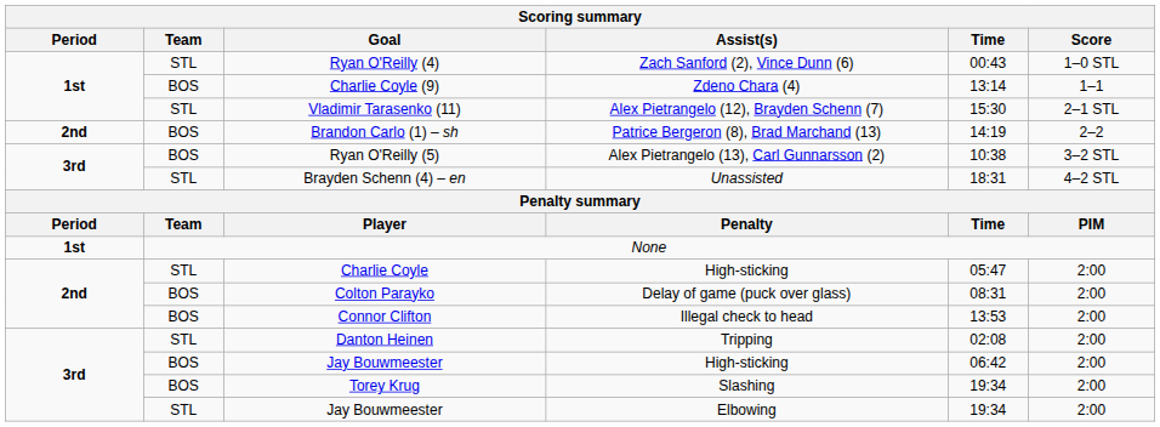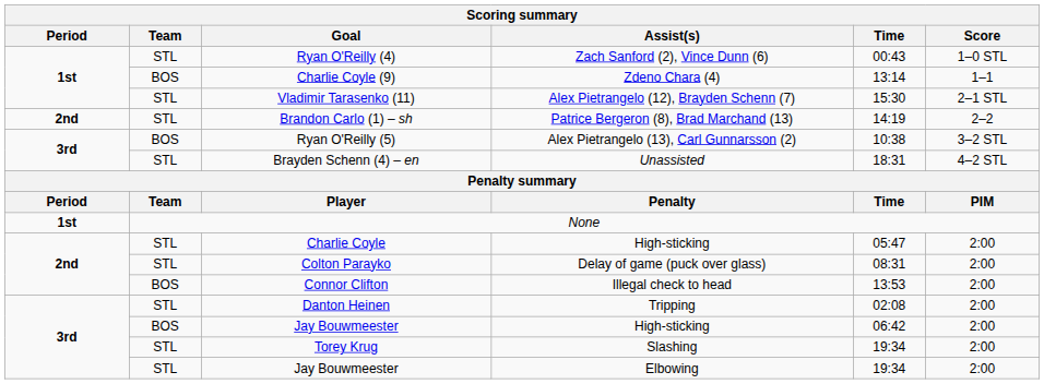 <table style="width:100%;" class="wikitable">
 <tr>
 <th colspan="6">Scoring summary</th>
 </tr>
 <tr>
 <th style="width:12%;">Period</th>
 <th style="width:7%;">Team</th>
 <th style="width:28%;">Goal</th>
 <th style="width:35%;">Assist(s)</th>
 <th style="width:7%;">Time</th>
 <th style="width:11%;">Score</th>
 </tr>
 <tr style="text-align:center;">
 <td rowspan="3"><strong>1st</strong></td>
 <td>STL</td>
 <td><a href='#'>Ryan O'Reilly</a> (4)</td>
 <td><a href='#'>Zach Sanford</a> (2), <a href='#'>Vince Dunn</a> (6)</td>
 <td>00:43</td>
 <td>1–0 STL</td>
 </tr>
 <tr style="text-align:center;">
 <td>BOS</td>
 <td><a href='#'>Charlie Coyle</a> (9)</td>
 <td><a href='#'>Zdeno Chara</a> (4)</td>
 <td>13:14</td>
 <td>1–1</td>
 </tr>
 <tr style="text-align:center;">
 <td>STL</td>
 <td><a href='#'>Vladimir Tarasenko</a> (11)</td>
 <td><a href='#'>Alex Pietrangelo</a> (12), <a href='#'>Brayden Schenn</a> (7)</td>
 <td>15:30</td>
 <td>2–1 STL</td>
 </tr>
 <tr style="text-align:center;">
 <td rowspan="1"><strong>2nd</strong></td>
-<td>BOS</td>
+<td>STL</td>
 <td><a href='#'>Brandon Carlo</a> (1) – <em>sh</em></td>
 <td><a href='#'>Patrice Bergeron</a> (8), <a href='#'>Brad Marchand</a> (13)</td>
 <td>14:19</td>
 <td>2–2</td>
 </tr>
 <tr style="text-align:center;">
 <td rowspan="2"><strong>3rd</strong></td>
 <td>BOS</td>
 <td>Ryan O'Reilly (5)</td>
 <td>Alex Pietrangelo (13), <a href='#'>Carl Gunnarsson</a> (2)</td>
 <td>10:38</td>
 <td>3–2 STL</td>
 </tr>
 <tr style="text-align:center;">
 <td>STL</td>
 <td>Brayden Schenn (4) – <em>en</em></td>
 <td><em>Unassisted</em></td>
 <td>18:31</td>
 <td>4–2 STL</td>
 </tr>
 <tr>
 <th colspan="6">Penalty summary</th>
 </tr>
 <tr>
 <th style="width:12%;">Period</th>
 <th style="width:7%;">Team</th>
 <th style="width:28%;">Player</th>
 <th style="width:35%;">Penalty</th>
 <th style="width:7%;">Time</th>
 <th style="width:11%;">PIM</th>
 </tr>
 <tr style="text-align:center;">
 <td><strong>1st</strong></td>
 <td colspan="5"><em>None</em></td>
 </tr>
 <tr style="text-align:center;">
 <td rowspan="3"><strong>2nd</strong></td>
 <td>STL</td>
 <td><a href='#'>Charlie Coyle</a></td>
 <td>High-sticking</td>
 <td>05:47</td>
 <td>2:00</td>
 </tr>
 <tr style="text-align:center;">
-<td>BOS</td>
+<td>STL</td>
 <td><a href='#'>Colton Parayko</a></td>
 <td>Delay of game (puck over glass)</td>
 <td>08:31</td>
 <td>2:00</td>
 </tr>
 <tr style="text-align:center;">
 <td>BOS</td>
 <td><a href='#'>Connor Clifton</a></td>
 <td>Illegal check to head</td>
 <td>13:53</td>
 <td>2:00</td>
 </tr>
 <tr style="text-align:center;">
 <td rowspan="4"><strong>3rd</strong></td>
 <td>STL</td>
 <td><a href='#'>Danton Heinen</a></td>
 <td>Tripping</td>
 <td>02:08</td>
 <td>2:00</td>
 </tr>
 <tr style="text-align:center;">
 <td>BOS</td>
 <td><a href='#'>Jay Bouwmeester</a></td>
 <td>High-sticking</td>
 <td>06:42</td>
 <td>2:00</td>
 </tr>
 <tr style="text-align:center;">
-<td>BOS</td>
+<td>STL</td>
 <td><a href='#'>Torey Krug</a></td>
 <td>Slashing</td>
 <td>19:34</td>
 <td>2:00</td>
 </tr>
 <tr style="text-align:center;">
 <td>STL</td>
 <td>Jay Bouwmeester</td>
 <td>Elbowing</td>
 <td>19:34</td>
 <td>2:00</td>
 </tr>
 </table>
